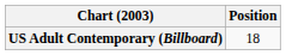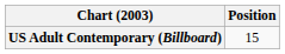 <table class="wikitable plainrowheaders" style="text-align:center">
 <tr>
 <th>Chart (2003)</th>
 <th>Position</th>
 </tr>
 <tr>
 <th scope="row">US Adult Contemporary (<em>Billboard</em>)</th>
-<td>18</td>
+<td>15</td>
 </tr>
 </table>
